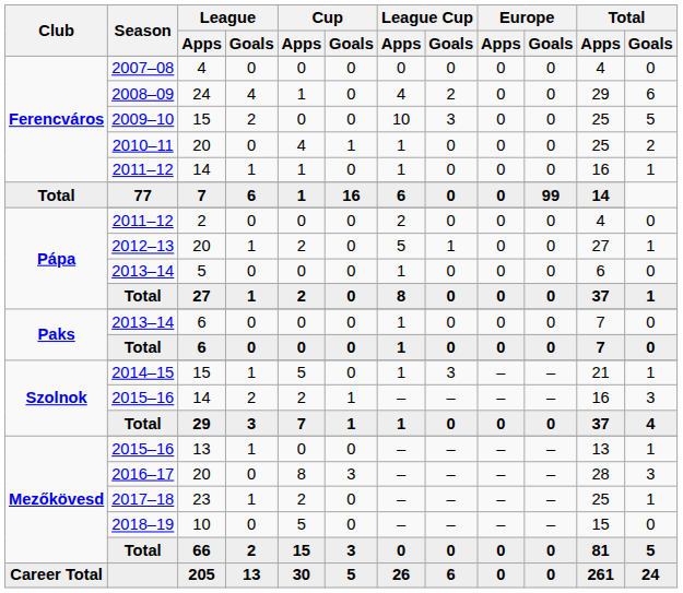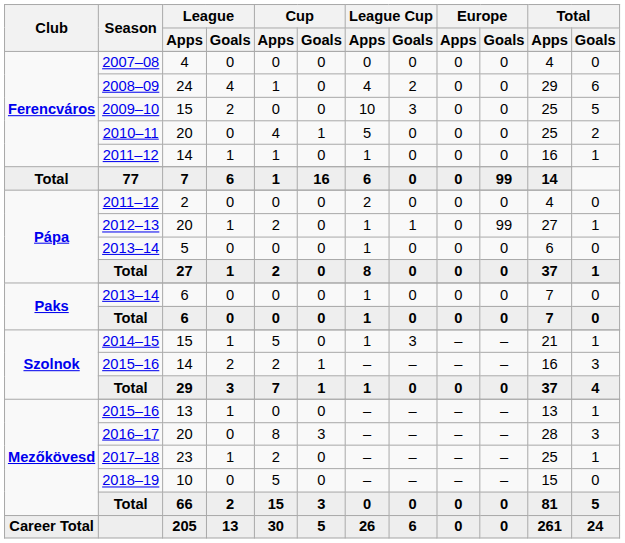 <table class="wikitable" style="font-size:90%; text-align: center;">
 <tr>
 <th rowspan="2">Club</th>
 <th rowspan="2">Season</th>
 <th colspan="2">League</th>
 <th colspan="2">Cup</th>
 <th colspan="2">League Cup</th>
 <th colspan="2">Europe</th>
 <th colspan="2">Total</th>
 </tr>
 <tr>
 <th>Apps</th>
 <th>Goals</th>
 <th>Apps</th>
 <th>Goals</th>
 <th>Apps</th>
 <th>Goals</th>
 <th>Apps</th>
 <th>Goals</th>
 <th>Apps</th>
 <th>Goals</th>
 </tr>
 <tr ||-||-||-|->
 <td rowspan="7" valign="center"><strong><a href='#'>Ferencváros</a></strong></td>
 </tr>
 <tr>
 <td><a href='#'>2007–08</a></td>
 <td>4</td>
 <td>0</td>
 <td>0</td>
 <td>0</td>
 <td>0</td>
 <td>0</td>
 <td>0</td>
 <td>0</td>
 <td>4</td>
 <td>0</td>
 </tr>
 <tr>
 <td><a href='#'>2008–09</a></td>
 <td>24</td>
 <td>4</td>
 <td>1</td>
 <td>0</td>
 <td>4</td>
 <td>2</td>
 <td>0</td>
 <td>0</td>
 <td>29</td>
 <td>6</td>
 </tr>
 <tr>
 <td><a href='#'>2009–10</a></td>
 <td>15</td>
 <td>2</td>
 <td>0</td>
 <td>0</td>
 <td>10</td>
 <td>3</td>
 <td>0</td>
 <td>0</td>
 <td>25</td>
 <td>5</td>
 </tr>
 <tr>
 <td><a href='#'>2010–11</a></td>
 <td>20</td>
 <td>0</td>
 <td>4</td>
 <td>1</td>
-<td>1</td>
+<td>5</td>
 <td>0</td>
 <td>0</td>
 <td>0</td>
 <td>25</td>
 <td>2</td>
 </tr>
 <tr>
 <td><a href='#'>2011–12</a></td>
 <td>14</td>
 <td>1</td>
 <td>1</td>
 <td>0</td>
 <td>1</td>
 <td>0</td>
 <td>0</td>
 <td>0</td>
 <td>16</td>
 <td>1</td>
 </tr>
 <tr>
 </tr>
 <tr style="font-weight:bold; background-color:#eeeeee;">
 <td>Total</td>
 <td>77</td>
 <td>7</td>
 <td>6</td>
 <td>1</td>
 <td>16</td>
 <td>6</td>
 <td>0</td>
 <td>0</td>
 <td>99</td>
 <td>14</td>
 </tr>
 <tr>
 <td rowspan="5" valign="center"><strong><a href='#'>Pápa</a></strong></td>
 </tr>
 <tr>
 <td><a href='#'>2011–12</a></td>
 <td>2</td>
 <td>0</td>
 <td>0</td>
 <td>0</td>
 <td>2</td>
 <td>0</td>
 <td>0</td>
 <td>0</td>
 <td>4</td>
 <td>0</td>
 </tr>
 <tr>
 <td><a href='#'>2012–13</a></td>
 <td>20</td>
 <td>1</td>
 <td>2</td>
 <td>0</td>
-<td>5</td>
+<td>1</td>
 <td>1</td>
 <td>0</td>
-<td>0</td>
+<td>99</td>
 <td>27</td>
 <td>1</td>
 </tr>
 <tr>
 <td><a href='#'>2013–14</a></td>
 <td>5</td>
 <td>0</td>
 <td>0</td>
 <td>0</td>
 <td>1</td>
 <td>0</td>
 <td>0</td>
 <td>0</td>
 <td>6</td>
 <td>0</td>
 </tr>
 <tr style="font-weight:bold; background-color:#eeeeee;">
 <td>Total</td>
 <td>27</td>
 <td>1</td>
 <td>2</td>
 <td>0</td>
 <td>8</td>
 <td>0</td>
 <td>0</td>
 <td>0</td>
 <td>37</td>
 <td>1</td>
 </tr>
 <tr>
 <td rowspan="3" valign="center"><strong><a href='#'>Paks</a></strong></td>
 </tr>
 <tr>
 <td><a href='#'>2013–14</a></td>
 <td>6</td>
 <td>0</td>
 <td>0</td>
 <td>0</td>
 <td>1</td>
 <td>0</td>
 <td>0</td>
 <td>0</td>
 <td>7</td>
 <td>0</td>
 </tr>
 <tr style="font-weight:bold; background-color:#eeeeee;">
 <td>Total</td>
 <td>6</td>
 <td>0</td>
 <td>0</td>
 <td>0</td>
 <td>1</td>
 <td>0</td>
 <td>0</td>
 <td>0</td>
 <td>7</td>
 <td>0</td>
 </tr>
 <tr>
 <td rowspan="4" valign="center"><strong><a href='#'>Szolnok</a></strong></td>
 </tr>
 <tr>
 <td><a href='#'>2014–15</a></td>
 <td>15</td>
 <td>1</td>
 <td>5</td>
 <td>0</td>
 <td>1</td>
 <td>3</td>
 <td>–</td>
 <td>–</td>
 <td>21</td>
 <td>1</td>
 </tr>
 <tr>
 <td><a href='#'>2015–16</a></td>
 <td>14</td>
 <td>2</td>
 <td>2</td>
 <td>1</td>
 <td>–</td>
 <td>–</td>
 <td>–</td>
 <td>–</td>
 <td>16</td>
 <td>3</td>
 </tr>
 <tr style="font-weight:bold; background-color:#eeeeee;">
 <td>Total</td>
 <td>29</td>
 <td>3</td>
 <td>7</td>
 <td>1</td>
 <td>1</td>
 <td>0</td>
 <td>0</td>
 <td>0</td>
 <td>37</td>
 <td>4</td>
 </tr>
 <tr>
 <td rowspan="6" valign="center"><strong><a href='#'>Mezőkövesd</a></strong></td>
 </tr>
 <tr>
 <td><a href='#'>2015–16</a></td>
 <td>13</td>
 <td>1</td>
 <td>0</td>
 <td>0</td>
 <td>–</td>
 <td>–</td>
 <td>–</td>
 <td>–</td>
 <td>13</td>
 <td>1</td>
 </tr>
 <tr>
 <td><a href='#'>2016–17</a></td>
 <td>20</td>
 <td>0</td>
 <td>8</td>
 <td>3</td>
 <td>–</td>
 <td>–</td>
 <td>–</td>
 <td>–</td>
 <td>28</td>
 <td>3</td>
 </tr>
 <tr>
 <td><a href='#'>2017–18</a></td>
 <td>23</td>
 <td>1</td>
 <td>2</td>
 <td>0</td>
 <td>–</td>
 <td>–</td>
 <td>–</td>
 <td>–</td>
 <td>25</td>
 <td>1</td>
 </tr>
 <tr>
 <td><a href='#'>2018–19</a></td>
 <td>10</td>
 <td>0</td>
 <td>5</td>
 <td>0</td>
 <td>–</td>
 <td>–</td>
 <td>–</td>
 <td>–</td>
 <td>15</td>
 <td>0</td>
 </tr>
 <tr style="font-weight:bold; background-color:#eeeeee;">
 <td>Total</td>
 <td>66</td>
 <td>2</td>
 <td>15</td>
 <td>3</td>
 <td>0</td>
 <td>0</td>
 <td>0</td>
 <td>0</td>
 <td>81</td>
 <td>5</td>
 </tr>
 <tr style="font-weight:bold; background-color:#eeeeee;">
 <td rowspan="2" valign="top"><strong>Career Total</strong></td>
 <td></td>
 <td><strong>205</strong></td>
 <td><strong>13</strong></td>
 <td><strong>30</strong></td>
 <td><strong>5</strong></td>
 <td><strong>26</strong></td>
 <td><strong>6</strong></td>
 <td><strong>0</strong></td>
 <td><strong>0</strong></td>
 <td><strong>261</strong></td>
 <td><strong>24</strong></td>
 </tr>
 </table>
